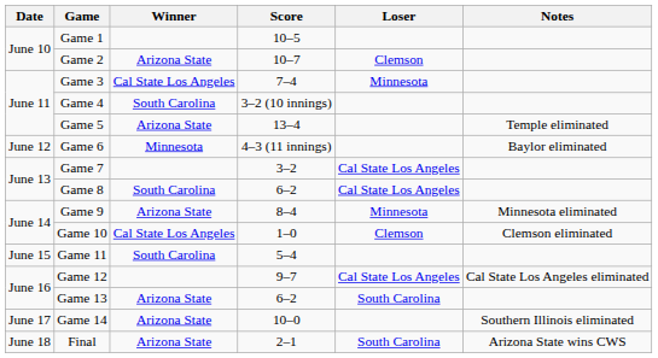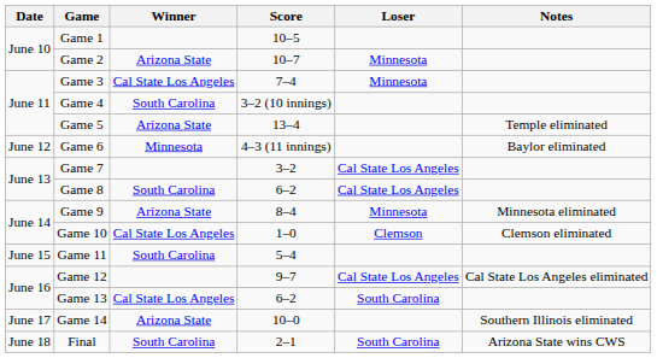 <table class="wikitable">
 <tr>
 <th>Date</th>
 <th>Game</th>
 <th>Winner</th>
 <th>Score</th>
 <th>Loser</th>
 <th>Notes</th>
 </tr>
 <tr align=center>
 <td rowspan=2>June 10</td>
 <td>Game 1</td>
 <td></td>
 <td>10–5</td>
 <td></td>
 <td></td>
 </tr>
 <tr align=center>
 <td>Game 2</td>
 <td><a href='#'>Arizona State</a></td>
 <td>10–7</td>
-<td><a href='#'>Clemson</a></td>
+<td><a href='#'>Minnesota</a></td>
 <td></td>
 </tr>
 <tr align=center>
 <td rowspan=3>June 11</td>
 <td>Game 3</td>
 <td><a href='#'>Cal State Los Angeles</a></td>
 <td>7–4</td>
 <td><a href='#'>Minnesota</a></td>
 <td></td>
 </tr>
 <tr align=center>
 <td>Game 4</td>
 <td><a href='#'>South Carolina</a></td>
 <td>3–2 (10 innings)</td>
 <td></td>
 <td></td>
 </tr>
 <tr align=center>
 <td>Game 5</td>
 <td><a href='#'>Arizona State</a></td>
 <td>13–4</td>
 <td></td>
 <td>Temple eliminated</td>
 </tr>
 <tr align=center>
 <td>June 12</td>
 <td>Game 6</td>
 <td><a href='#'>Minnesota</a></td>
 <td>4–3 (11 innings)</td>
 <td></td>
 <td>Baylor eliminated</td>
 </tr>
 <tr align=center>
 <td rowspan=2>June 13</td>
 <td>Game 7</td>
 <td></td>
 <td>3–2</td>
 <td><a href='#'>Cal State Los Angeles</a></td>
 <td></td>
 </tr>
 <tr align=center>
 <td>Game 8</td>
 <td><a href='#'>South Carolina</a></td>
 <td>6–2</td>
 <td><a href='#'>Cal State Los Angeles</a></td>
 <td></td>
 </tr>
 <tr align=center>
 <td rowspan=2>June 14</td>
 <td>Game 9</td>
 <td><a href='#'>Arizona State</a></td>
 <td>8–4</td>
 <td><a href='#'>Minnesota</a></td>
 <td>Minnesota eliminated</td>
 </tr>
 <tr align=center>
 <td>Game 10</td>
 <td><a href='#'>Cal State Los Angeles</a></td>
 <td>1–0</td>
 <td><a href='#'>Clemson</a></td>
 <td>Clemson eliminated</td>
 </tr>
 <tr align=center>
 <td>June 15</td>
 <td>Game 11</td>
 <td><a href='#'>South Carolina</a></td>
 <td>5–4</td>
 <td></td>
 <td></td>
 </tr>
 <tr align=center>
 <td rowspan=2>June 16</td>
 <td>Game 12</td>
 <td></td>
 <td>9–7</td>
 <td><a href='#'>Cal State Los Angeles</a></td>
 <td>Cal State Los Angeles eliminated</td>
 </tr>
 <tr align=center>
 <td>Game 13</td>
-<td><a href='#'>Arizona State</a></td>
+<td><a href='#'>Cal State Los Angeles</a></td>
 <td>6–2</td>
 <td><a href='#'>South Carolina</a></td>
 <td></td>
 </tr>
 <tr align=center>
 <td>June 17</td>
 <td>Game 14</td>
 <td><a href='#'>Arizona State</a></td>
 <td>10–0</td>
 <td></td>
 <td>Southern Illinois eliminated</td>
 </tr>
 <tr align=center>
 <td>June 18</td>
 <td>Final</td>
-<td><a href='#'>Arizona State</a></td>
+<td><a href='#'>South Carolina</a></td>
 <td>2–1</td>
 <td><a href='#'>South Carolina</a></td>
 <td>Arizona State wins CWS</td>
 </tr>
 </table>
